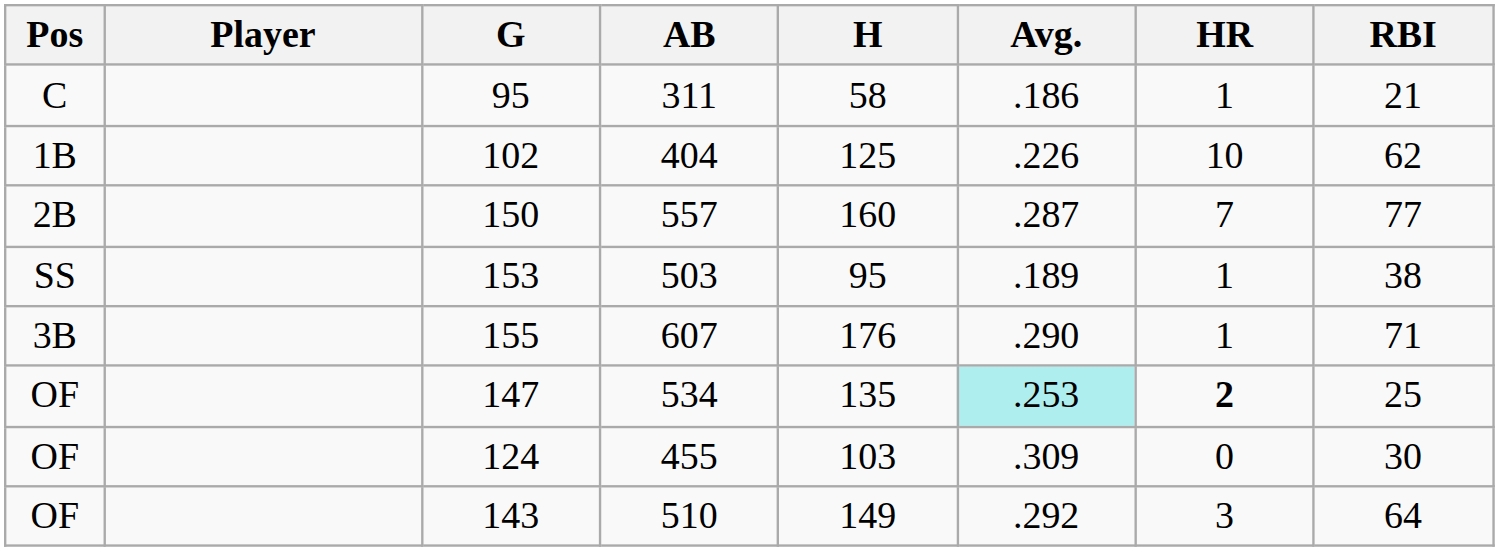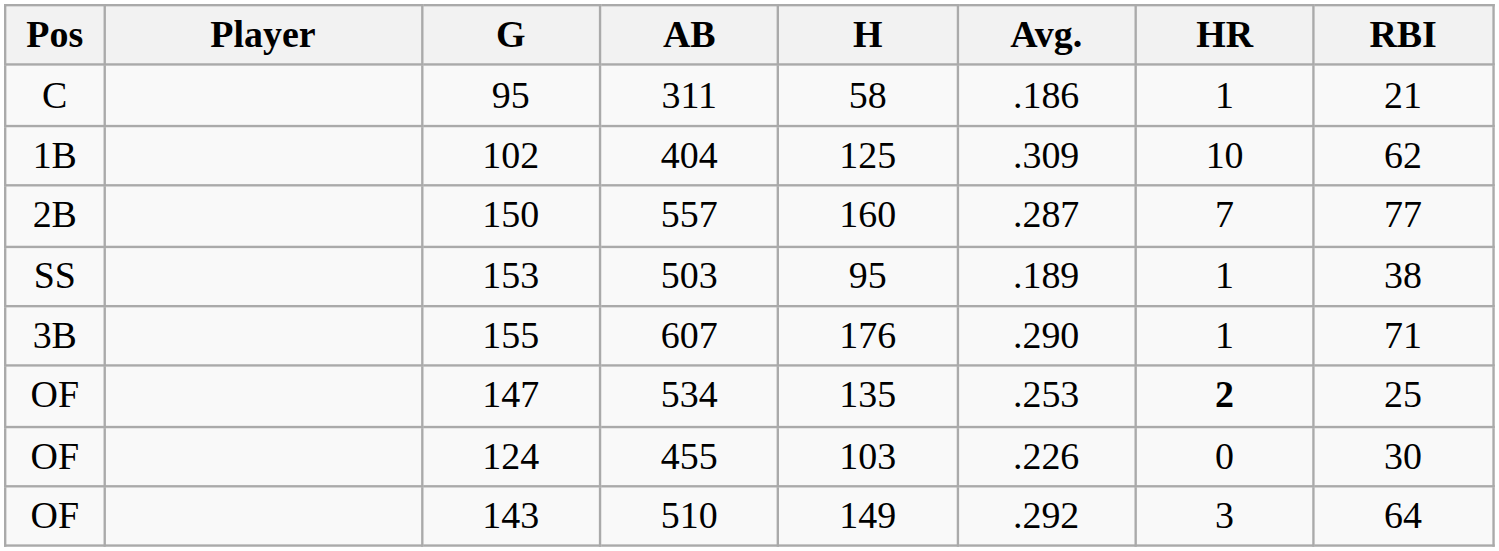 <table class="wikitable sortable">
 <tr>
 <th bgcolor="#DDDDFF" width="5%">Pos</th>
 <th bgcolor="#DDDDFF" width="16%">Player</th>
 <th bgcolor="#DDDDFF" width="9%">G</th>
 <th bgcolor="#DDDDFF" width="9%">AB</th>
 <th bgcolor="#DDDDFF" width="9%">H</th>
 <th bgcolor="#DDDDFF" width="9%">Avg.</th>
 <th bgcolor="#DDDDFF" width="9%">HR</th>
 <th bgcolor="#DDDDFF" width="9%">RBI</th>
 </tr>
 <tr align="center">
 <td>C</td>
 <td></td>
 <td>95</td>
 <td>311</td>
 <td>58</td>
 <td>.186</td>
 <td>1</td>
 <td>21</td>
 </tr>
 <tr align="center">
 <td>1B</td>
 <td></td>
 <td>102</td>
 <td>404</td>
 <td>125</td>
-<td>.226</td>
+<td>.309</td>
 <td>10</td>
 <td>62</td>
 </tr>
 <tr align="center">
 <td>2B</td>
 <td></td>
 <td>150</td>
 <td>557</td>
 <td>160</td>
 <td>.287</td>
 <td>7</td>
 <td>77</td>
 </tr>
 <tr align="center">
 <td>SS</td>
 <td></td>
 <td>153</td>
 <td>503</td>
 <td>95</td>
 <td>.189</td>
 <td>1</td>
 <td>38</td>
 </tr>
 <tr align="center">
 <td>3B</td>
 <td></td>
 <td>155</td>
 <td>607</td>
 <td>176</td>
 <td>.290</td>
 <td>1</td>
 <td>71</td>
 </tr>
 <tr align="center">
 <td>OF</td>
 <td></td>
 <td>147</td>
 <td>534</td>
 <td>135</td>
-<td style="background: paleturquoise;">.253</td>
+<td>.253</td>
 <td><strong>2</strong></td>
 <td>25</td>
 </tr>
 <tr align="center">
 <td>OF</td>
 <td></td>
 <td>124</td>
 <td>455</td>
 <td>103</td>
-<td>.309</td>
+<td>.226</td>
 <td>0</td>
 <td>30</td>
 </tr>
 <tr align="center">
 <td>OF</td>
 <td></td>
 <td>143</td>
 <td>510</td>
 <td>149</td>
 <td>.292</td>
 <td>3</td>
 <td>64</td>
 </tr>
 </table>
